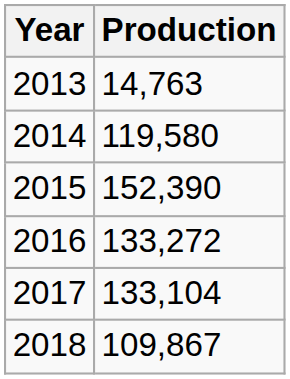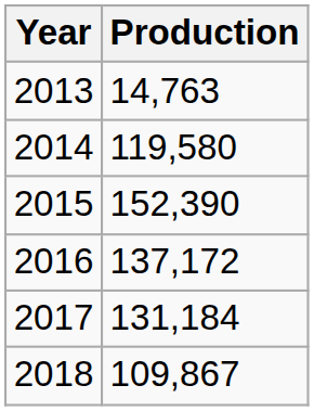 <table class="wikitable">
 <tr>
 <th>Year</th>
 <th>Production</th>
 </tr>
 <tr>
 <td>2013</td>
 <td>14,763</td>
 </tr>
 <tr>
 <td>2014</td>
 <td>119,580</td>
 </tr>
 <tr>
 <td>2015</td>
 <td>152,390</td>
 </tr>
 <tr>
 <td>2016</td>
-<td>133,272</td>
+<td>137,172</td>
 </tr>
 <tr>
 <td>2017</td>
-<td>133,104</td>
+<td>131,184</td>
 </tr>
 <tr>
 <td>2018</td>
 <td>109,867</td>
 </tr>
 </table>
